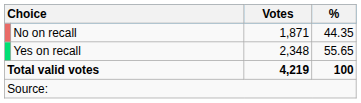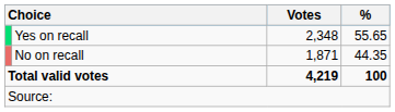 <table class="wikitable" style="text-align:right;margin-right:1em; font-size:95%">
 <tr style="background:#09a8ff; text-align:center;">
 <th colspan="2" style="text-align:left; width:300px;">Choice</th>
 <th style="width:80px;">Votes</th>
 <th style="width:50px;">%</th>
 </tr>
 <tr>
+<td style="background: rgb(1, 223, 116); width:1px"></td>
+<td style="text-align:left;">Yes on recall</td>
+<td>2,348</td>
+<td>55.65</td>
+</tr>
+<tr>
 <td style="background: rgb(233, 107, 103);"></td>
 <td style="text-align:left;">No on recall</td>
 <td>1,871</td>
 <td>44.35</td>
-</tr>
-<tr>
-<td style="background: rgb(1, 223, 116); width:1px"></td>
-<td style="text-align:left;">Yes on recall</td>
-<td>2,348</td>
-<td>55.65</td>
 </tr>
 <tr>
 <td style="text-align:left;" colspan="2"><strong>Total valid votes</strong></td>
 <td><strong>4,219</strong></td>
 <td><strong>100</strong></td>
 </tr>
 <tr>
 <td colspan=4 style="text-align:left;">Source:</td>
 </tr>
 </table>
